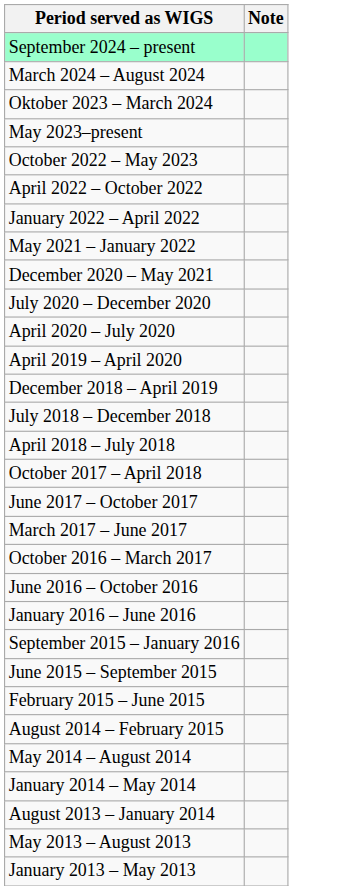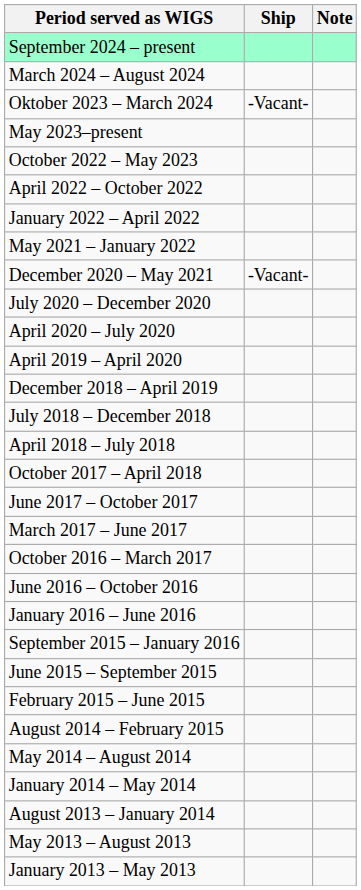 <table class="wikitable">
 <tr>
 <th>Period served as WIGS</th>
+<th>Ship</th>
 <th>Note</th>
 </tr>
 <tr style="background-color:#9FC">
 <td>September 2024 – present</td>
 <td></td>
+<td></td>
 </tr>
 <tr>
 <td>March 2024 – August 2024</td>
 <td></td>
+<td></td>
 </tr>
 <tr>
 <td>Oktober 2023 – March 2024</td>
+<td>-Vacant-</td>
 <td></td>
 </tr>
 <tr>
 <td>May 2023–present</td>
 <td></td>
+<td></td>
 </tr>
 <tr>
 <td>October 2022 – May 2023</td>
+<td></td>
 <td></td>
 </tr>
 <tr>
 <td>April 2022 – October 2022</td>
 <td></td>
+<td></td>
 </tr>
 <tr>
 <td>January 2022 – April 2022</td>
+<td></td>
 <td></td>
 </tr>
 <tr>
 <td>May 2021 – January 2022</td>
 <td></td>
+<td></td>
 </tr>
 <tr>
 <td>December 2020 – May 2021</td>
+<td>-Vacant-</td>
 <td></td>
 </tr>
 <tr>
 <td>July 2020 – December 2020</td>
 <td></td>
+<td></td>
 </tr>
 <tr>
 <td>April 2020 – July 2020</td>
+<td></td>
 <td></td>
 </tr>
 <tr>
 <td>April 2019 – April 2020</td>
 <td></td>
+<td></td>
 </tr>
 <tr>
 <td>December 2018 – April 2019</td>
+<td></td>
 <td></td>
 </tr>
 <tr>
 <td>July 2018 – December 2018</td>
 <td></td>
+<td></td>
 </tr>
 <tr>
 <td>April 2018 – July 2018</td>
+<td></td>
 <td></td>
 </tr>
 <tr>
 <td>October 2017 – April 2018</td>
 <td></td>
+<td></td>
 </tr>
 <tr>
 <td>June 2017 – October 2017</td>
+<td></td>
 <td></td>
 </tr>
 <tr>
 <td>March 2017 – June 2017</td>
 <td></td>
+<td></td>
 </tr>
 <tr>
 <td>October 2016 – March 2017</td>
+<td></td>
 <td></td>
 </tr>
 <tr>
 <td>June 2016 – October 2016</td>
 <td></td>
+<td></td>
 </tr>
 <tr>
 <td>January 2016 – June 2016</td>
+<td></td>
 <td></td>
 </tr>
 <tr>
 <td>September 2015 – January 2016</td>
 <td></td>
+<td></td>
 </tr>
 <tr>
 <td>June 2015 – September 2015</td>
+<td></td>
 <td></td>
 </tr>
 <tr>
 <td>February 2015 – June 2015</td>
 <td></td>
+<td></td>
 </tr>
 <tr>
 <td>August 2014 –  February 2015</td>
+<td></td>
 <td></td>
 </tr>
 <tr>
 <td>May 2014 – August 2014</td>
 <td></td>
+<td></td>
 </tr>
 <tr>
 <td>January 2014 – May 2014</td>
+<td></td>
 <td></td>
 </tr>
 <tr>
 <td>August 2013 – January 2014</td>
 <td></td>
+<td></td>
 </tr>
 <tr>
 <td>May 2013 – August 2013</td>
+<td></td>
 <td></td>
 </tr>
 <tr>
 <td>January 2013 – May 2013</td>
 <td></td>
+<td></td>
 </tr>
 </table>
